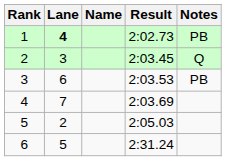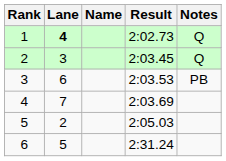 <table class="wikitable" style="text-align:center">
 <tr>
 <th>Rank</th>
 <th>Lane</th>
 <th>Name</th>
 <th>Result</th>
 <th>Notes</th>
 </tr>
 <tr bgcolor=ccffcc>
 <td>1</td>
 <td><strong>4</strong></td>
 <td align="left"></td>
 <td>2:02.73</td>
-<td>PB</td>
+<td>Q</td>
 </tr>
 <tr bgcolor=ccffcc>
 <td>2</td>
 <td>3</td>
 <td align="left"></td>
 <td>2:03.45</td>
 <td>Q</td>
 </tr>
 <tr>
 <td>3</td>
 <td>6</td>
 <td align="left"></td>
 <td>2:03.53</td>
 <td>PB</td>
 </tr>
 <tr>
 <td>4</td>
 <td>7</td>
 <td align="left"></td>
 <td>2:03.69</td>
 <td></td>
 </tr>
 <tr>
 <td>5</td>
 <td>2</td>
 <td align="left"></td>
 <td>2:05.03</td>
 <td></td>
 </tr>
 <tr>
 <td>6</td>
 <td>5</td>
 <td align="left"></td>
 <td>2:31.24</td>
 <td></td>
 </tr>
 </table>
